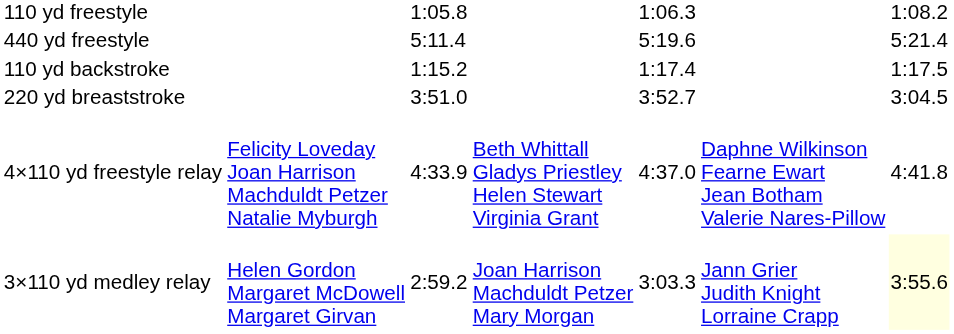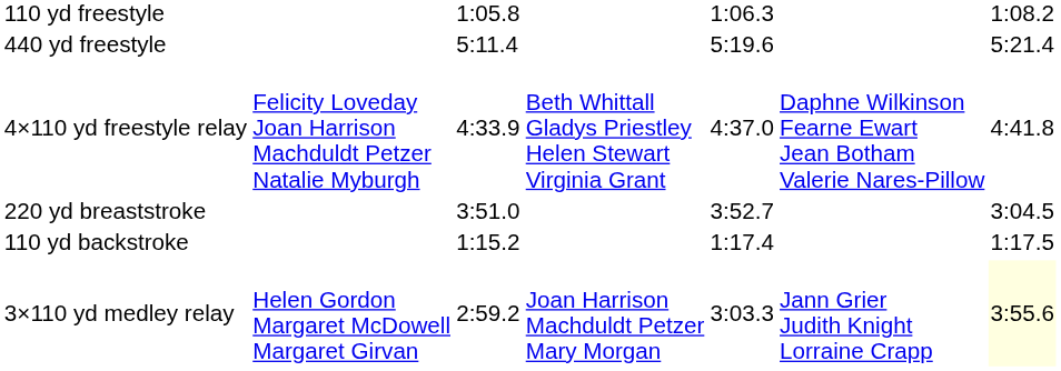 <table>
 <tr>
 <td>110 yd freestyle</td>
 <td></td>
 <td>1:05.8</td>
 <td></td>
 <td>1:06.3</td>
 <td></td>
 <td>1:08.2</td>
 </tr>
 <tr>
 <td>440 yd freestyle</td>
 <td></td>
 <td>5:11.4</td>
 <td></td>
 <td>5:19.6</td>
 <td></td>
 <td>5:21.4</td>
 </tr>
 <tr>
-<td>110 yd backstroke</td>
-<td></td>
-<td>1:15.2</td>
-<td></td>
-<td>1:17.4</td>
-<td></td>
-<td>1:17.5</td>
+<td nowrap>4×110 yd freestyle relay</td>
+<td><br><a href='#'>Felicity Loveday</a><br><a href='#'>Joan Harrison</a><br><a href='#'>Machduldt Petzer</a><br><a href='#'>Natalie Myburgh</a></td>
+<td>4:33.9</td>
+<td><br><a href='#'>Beth Whittall</a><br><a href='#'>Gladys Priestley</a><br><a href='#'>Helen Stewart</a><br><a href='#'>Virginia Grant</a></td>
+<td>4:37.0</td>
+<td><br><a href='#'>Daphne Wilkinson</a><br><a href='#'>Fearne Ewart</a><br><a href='#'>Jean Botham</a><br><a href='#'>Valerie Nares-Pillow</a></td>
+<td>4:41.8</td>
 </tr>
 <tr>
 <td>220 yd breaststroke</td>
 <td></td>
 <td>3:51.0</td>
 <td></td>
 <td>3:52.7</td>
 <td></td>
 <td>3:04.5</td>
 </tr>
 <tr>
-<td nowrap>4×110 yd freestyle relay</td>
-<td><br><a href='#'>Felicity Loveday</a><br><a href='#'>Joan Harrison</a><br><a href='#'>Machduldt Petzer</a><br><a href='#'>Natalie Myburgh</a></td>
-<td>4:33.9</td>
-<td><br><a href='#'>Beth Whittall</a><br><a href='#'>Gladys Priestley</a><br><a href='#'>Helen Stewart</a><br><a href='#'>Virginia Grant</a></td>
-<td>4:37.0</td>
-<td><br><a href='#'>Daphne Wilkinson</a><br><a href='#'>Fearne Ewart</a><br><a href='#'>Jean Botham</a><br><a href='#'>Valerie Nares-Pillow</a></td>
-<td>4:41.8</td>
+<td>110 yd backstroke</td>
+<td></td>
+<td>1:15.2</td>
+<td></td>
+<td>1:17.4</td>
+<td></td>
+<td>1:17.5</td>
 </tr>
 <tr>
 <td>3×110 yd medley relay</td>
 <td><br><a href='#'>Helen Gordon</a><br><a href='#'>Margaret McDowell</a><br><a href='#'>Margaret Girvan</a></td>
 <td>2:59.2</td>
 <td><br><a href='#'>Joan Harrison</a><br><a href='#'>Machduldt Petzer</a><br><a href='#'>Mary Morgan</a></td>
 <td>3:03.3</td>
 <td><br><a href='#'>Jann Grier</a><br><a href='#'>Judith Knight</a><br><a href='#'>Lorraine Crapp</a></td>
 <td style="background: lightyellow;">3:55.6</td>
 </tr>
 </table>
